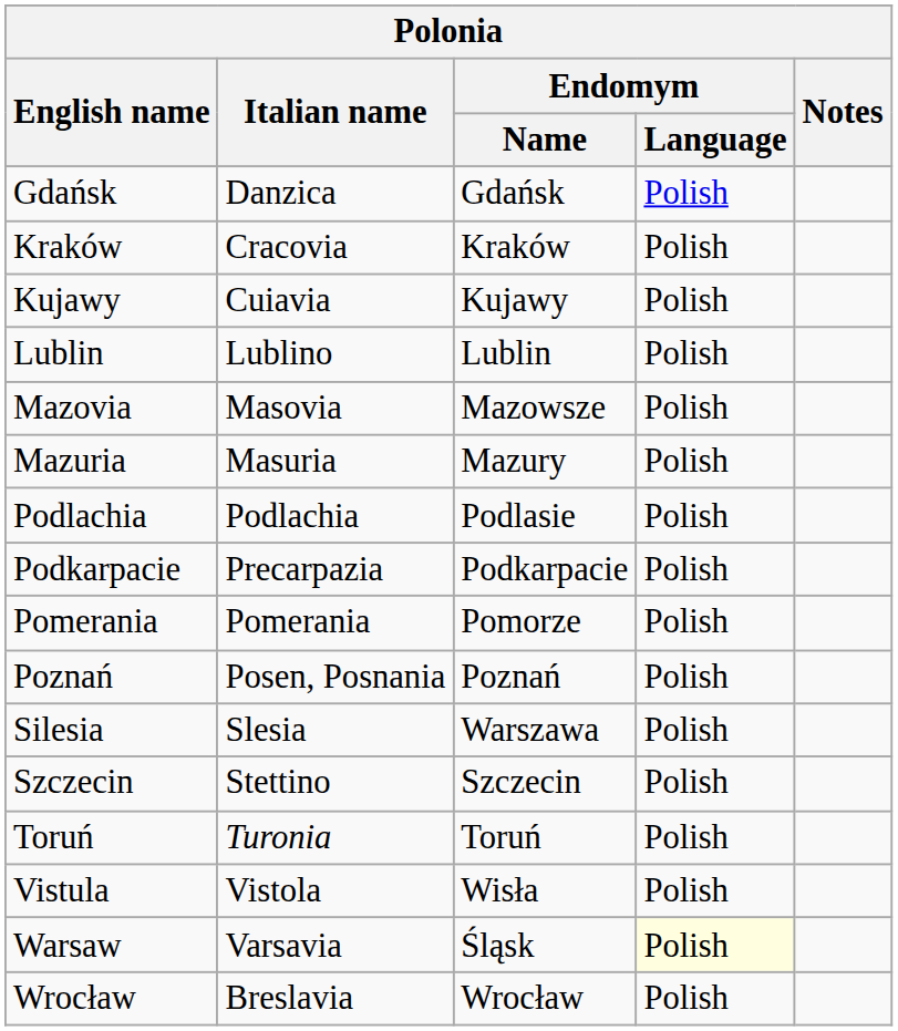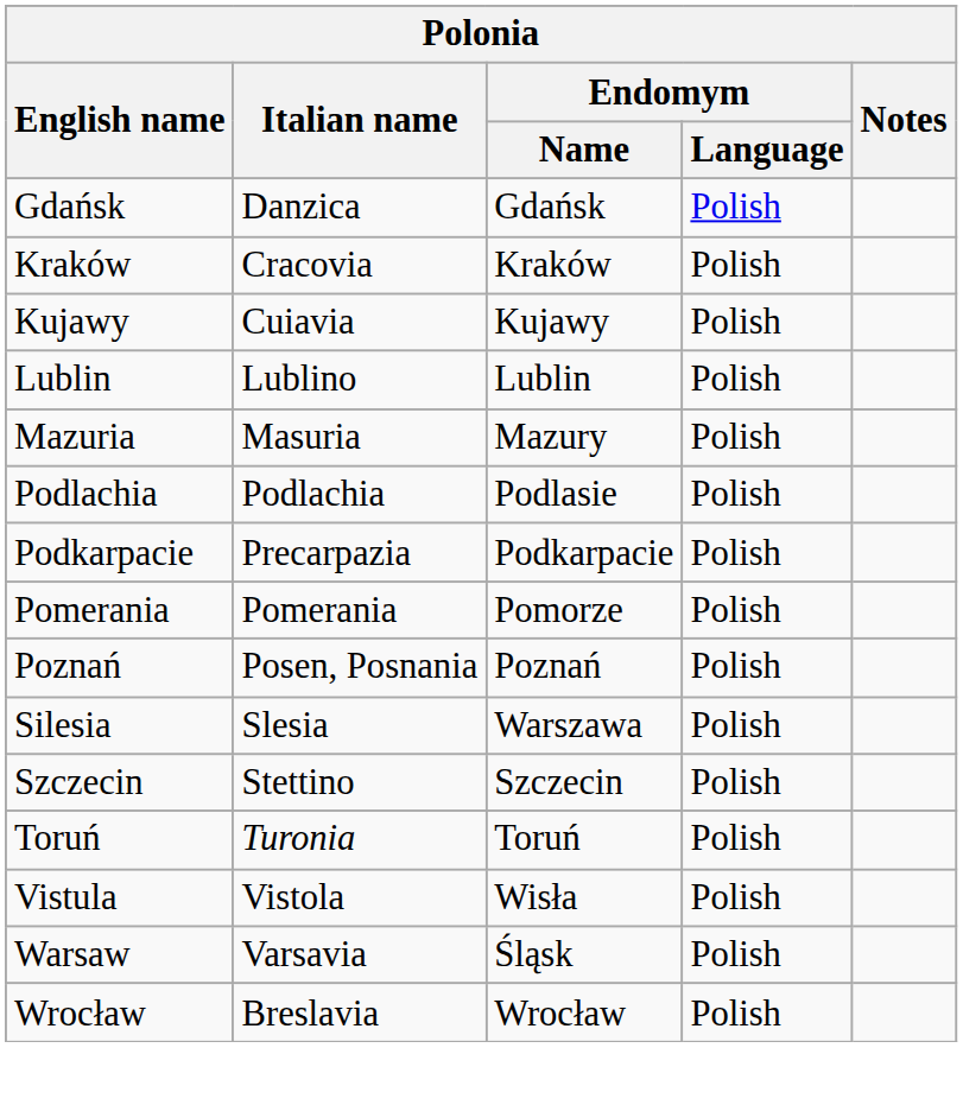 <table class="wikitable sortable">
 <tr>
 <th colspan="5"> Polonia</th>
 </tr>
 <tr>
 <th rowspan="2">English name</th>
 <th rowspan="2">Italian name</th>
 <th colspan="2">Endomym</th>
 <th rowspan="2">Notes</th>
 </tr>
 <tr>
 <th>Name</th>
 <th>Language</th>
 </tr>
 <tr>
 <td>Gdańsk</td>
 <td>Danzica</td>
 <td>Gdańsk</td>
 <td><a href='#'>Polish</a></td>
 <td></td>
 </tr>
 <tr>
 <td>Kraków</td>
 <td>Cracovia</td>
 <td>Kraków</td>
 <td>Polish</td>
 <td></td>
 </tr>
 <tr>
 <td>Kujawy</td>
 <td>Cuiavia</td>
 <td>Kujawy</td>
 <td>Polish</td>
 <td></td>
 </tr>
 <tr>
 <td>Lublin</td>
 <td>Lublino</td>
 <td>Lublin</td>
-<td>Polish</td>
-<td></td>
-</tr>
-<tr>
-<td>Mazovia</td>
-<td>Masovia</td>
-<td>Mazowsze</td>
 <td>Polish</td>
 <td></td>
 </tr>
 <tr>
 <td>Mazuria</td>
 <td>Masuria</td>
 <td>Mazury</td>
 <td>Polish</td>
 <td></td>
 </tr>
 <tr>
 <td>Podlachia</td>
 <td>Podlachia</td>
 <td>Podlasie</td>
 <td>Polish</td>
 <td></td>
 </tr>
 <tr>
 <td>Podkarpacie</td>
 <td>Precarpazia</td>
 <td>Podkarpacie</td>
 <td>Polish</td>
 <td></td>
 </tr>
 <tr>
 <td>Pomerania</td>
 <td>Pomerania</td>
 <td>Pomorze</td>
 <td>Polish</td>
 <td></td>
 </tr>
 <tr>
 <td>Poznań</td>
 <td>Posen, Posnania</td>
 <td>Poznań</td>
 <td>Polish</td>
 <td></td>
 </tr>
 <tr>
 <td>Silesia</td>
 <td>Slesia</td>
 <td>Warszawa</td>
 <td>Polish</td>
 <td></td>
 </tr>
 <tr>
 <td>Szczecin</td>
 <td>Stettino</td>
 <td>Szczecin</td>
 <td>Polish</td>
 <td></td>
 </tr>
 <tr>
 <td>Toruń</td>
 <td><em>Turonia</em></td>
 <td>Toruń</td>
 <td>Polish</td>
 <td></td>
 </tr>
 <tr>
 <td>Vistula</td>
 <td>Vistola</td>
 <td>Wisła</td>
 <td>Polish</td>
 <td></td>
 </tr>
 <tr>
 <td>Warsaw</td>
 <td>Varsavia</td>
 <td>Śląsk</td>
-<td style="background: lightyellow;">Polish</td>
+<td>Polish</td>
 <td></td>
 </tr>
 <tr>
 <td>Wrocław</td>
 <td>Breslavia</td>
 <td>Wrocław</td>
 <td>Polish</td>
 <td></td>
 </tr>
 </table>
